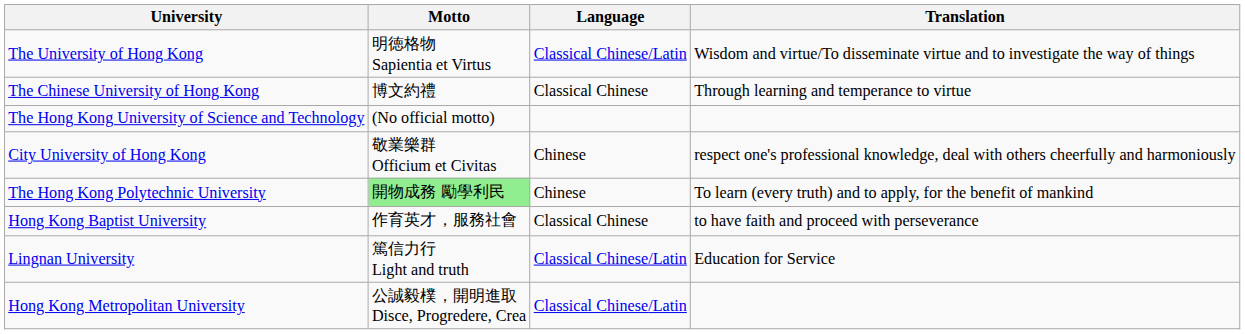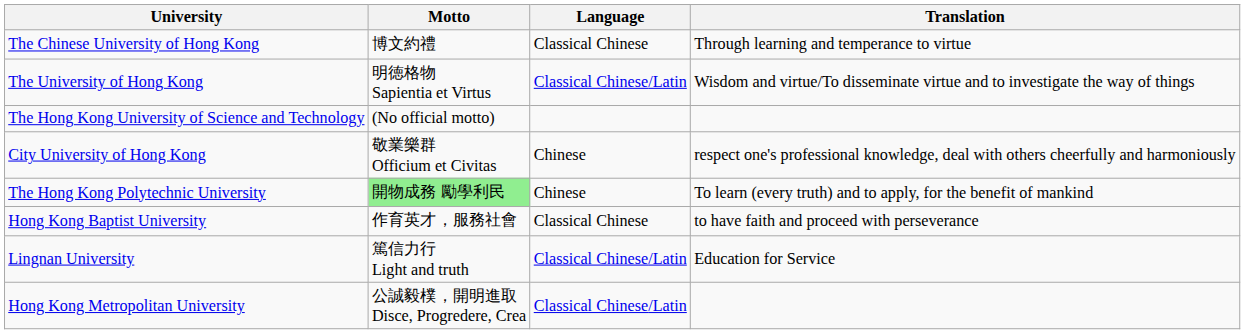 <table class="wikitable sortable plainrowheaders">
 <tr>
 <th>University</th>
 <th>Motto</th>
 <th>Language</th>
 <th>Translation</th>
 </tr>
 <tr>
+<td><a href='#'>The Chinese University of Hong Kong</a></td>
+<td>博文約禮</td>
+<td>Classical Chinese</td>
+<td>Through learning and temperance to virtue</td>
+</tr>
+<tr>
 <td><a href='#'>The University of Hong Kong</a></td>
 <td>明徳格物<br>Sapientia et Virtus</td>
 <td><a href='#'>Classical Chinese</a><a href='#'>/Latin</a></td>
 <td>Wisdom and virtue/To disseminate virtue and to investigate the way of things</td>
-</tr>
-<tr>
-<td><a href='#'>The Chinese University of Hong Kong</a></td>
-<td>博文約禮</td>
-<td>Classical Chinese</td>
-<td>Through learning and temperance to virtue</td>
 </tr>
 <tr>
 <td><a href='#'>The Hong Kong University of Science and Technology</a></td>
 <td>(No official motto)</td>
 <td></td>
 <td></td>
 </tr>
 <tr>
 <td><a href='#'>City University of Hong Kong</a></td>
 <td>敬業樂群<br>Officium et Civitas</td>
 <td>Chinese</td>
 <td>respect one's professional knowledge, deal with others cheerfully and harmoniously</td>
 </tr>
 <tr>
 <td><a href='#'>The Hong Kong Polytechnic University</a></td>
 <td style="background: lightgreen;">開物成務 勵學利民</td>
 <td>Chinese</td>
 <td>To learn (every truth) and to apply, for the benefit of mankind</td>
 </tr>
 <tr>
 <td><a href='#'>Hong Kong Baptist University</a></td>
 <td>作育英才，服務社會</td>
 <td>Classical Chinese</td>
 <td>to have faith and proceed with perseverance</td>
 </tr>
 <tr>
 <td><a href='#'>Lingnan University</a></td>
 <td>篤信力行<br>Light and truth</td>
 <td><a href='#'>Classical Chinese</a><a href='#'>/Latin</a></td>
 <td>Education for Service</td>
 </tr>
 <tr>
 <td><a href='#'>Hong Kong Metropolitan University</a></td>
 <td>公誠毅樸，開明進取<br>Disce, Progredere, Crea</td>
 <td><a href='#'>Classical Chinese</a><a href='#'>/Latin</a></td>
 </tr>
 </table>
